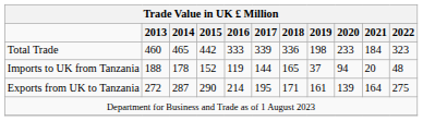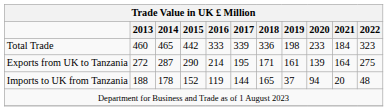 <table class="wikitable" style="font-size: 90%">
 <tr>
 <th colspan="11">Trade Value in UK<strong> £</strong> Million</th>
 </tr>
 <tr>
 <td></td>
 <th>2013</th>
 <th>2014</th>
 <th>2015</th>
 <th>2016</th>
 <th>2017</th>
 <th>2018</th>
 <th>2019</th>
 <th>2020</th>
 <th>2021</th>
 <th>2022</th>
 </tr>
 <tr>
 <td>Total Trade</td>
 <td>460</td>
 <td>465</td>
 <td>442</td>
 <td>333</td>
 <td>339</td>
 <td>336</td>
 <td>198</td>
 <td>233</td>
 <td>184</td>
 <td>323</td>
 </tr>
 <tr>
+<td>Exports from UK to Tanzania</td>
+<td>272</td>
+<td>287</td>
+<td>290</td>
+<td>214</td>
+<td>195</td>
+<td>171</td>
+<td>161</td>
+<td>139</td>
+<td>164</td>
+<td>275</td>
+</tr>
+<tr>
 <td>Imports to UK from Tanzania</td>
 <td>188</td>
 <td>178</td>
 <td>152</td>
 <td>119</td>
 <td>144</td>
 <td>165</td>
 <td>37</td>
 <td>94</td>
 <td>20</td>
 <td>48</td>
 </tr>
 <tr>
-<td>Exports from UK to Tanzania</td>
-<td>272</td>
-<td>287</td>
-<td>290</td>
-<td>214</td>
-<td>195</td>
-<td>171</td>
-<td>161</td>
-<td>139</td>
-<td>164</td>
-<td>275</td>
-</tr>
-<tr>
 <td colspan="11" style="text-align:center;"><small>Department for Business and Trade as of 1 August 2023</small></td>
 </tr>
 <tr>
 </tr>
 </table>
